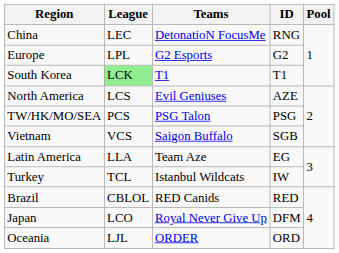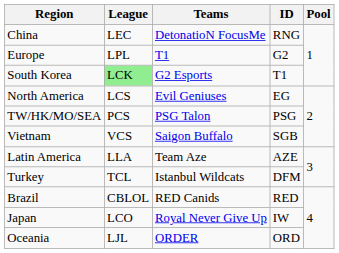 <table class="wikitable" style="white-space:nowrap;">
 <tr>
 <th>Region</th>
 <th>League</th>
 <th>Teams</th>
 <th>ID</th>
 <th>Pool</th>
 </tr>
 <tr>
 <td>China</td>
 <td title="League of Legends European Championship">LEC</td>
 <td><a href='#'>DetonatioN FocusMe</a></td>
 <td>RNG</td>
 <td rowspan="3">1</td>
 </tr>
 <tr>
 <td>Europe</td>
 <td title="League of Legends Pro League">LPL</td>
-<td><a href='#'>G2 Esports</a></td>
+<td><a href='#'>T1</a></td>
 <td>G2</td>
 </tr>
 <tr>
 <td>South Korea</td>
 <td title="League of Legends Champions Korea" style="background: lightgreen;">LCK</td>
-<td><a href='#'>T1</a></td>
+<td><a href='#'>G2 Esports</a></td>
 <td>T1</td>
 </tr>
 <tr>
 <td>North America</td>
 <td title="League of Legends Championship Series">LCS</td>
 <td><a href='#'>Evil Geniuses</a></td>
-<td>AZE</td>
+<td>EG</td>
 <td rowspan="3">2</td>
 </tr>
 <tr>
 <td title="Taiwan/Hong Kong/Macau/Southeast Asia">TW/HK/MO/SEA</td>
 <td title="Pacific Championship Series">PCS</td>
 <td><a href='#'>PSG Talon</a></td>
 <td>PSG</td>
 </tr>
 <tr>
 <td>Vietnam</td>
 <td title="Vietnam Championship Series">VCS</td>
 <td><a href='#'>Saigon Buffalo</a></td>
 <td>SGB</td>
 </tr>
 <tr>
 <td>Latin America</td>
 <td title="Liga Latinoamérica">LLA</td>
 <td>Team Aze</td>
-<td>EG</td>
+<td>AZE</td>
 <td rowspan="2">3</td>
 </tr>
 <tr>
 <td>Turkey</td>
 <td title="Turkish Championship League">TCL</td>
 <td>Istanbul Wildcats</td>
-<td>IW</td>
+<td>DFM</td>
 </tr>
 <tr>
 <td>Brazil</td>
 <td title="Campeonato Brasileiro de League of Legends">CBLOL</td>
 <td>RED Canids</td>
 <td>RED</td>
 <td rowspan="3">4</td>
 </tr>
 <tr>
 <td>Japan</td>
 <td title="League of Legends Circuit Oceania">LCO</td>
 <td><a href='#'>Royal Never Give Up</a></td>
-<td>DFM</td>
+<td>IW</td>
 </tr>
 <tr>
 <td>Oceania</td>
 <td title="League of Legends Japan League">LJL</td>
 <td><a href='#'>ORDER</a></td>
 <td>ORD</td>
 </tr>
 </table>
